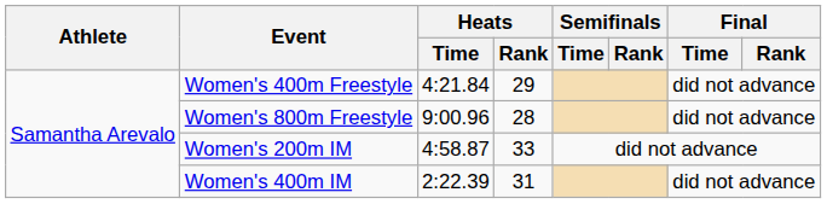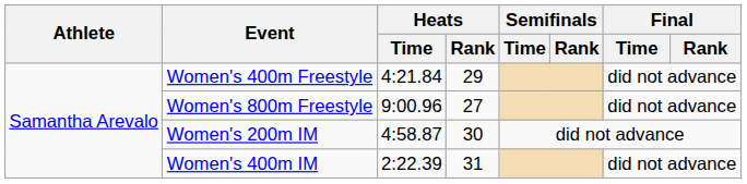 <table class=wikitable style="font-size:90%">
 <tr>
 <th rowspan="2">Athlete</th>
 <th rowspan="2">Event</th>
 <th colspan="2">Heats</th>
 <th colspan="2">Semifinals</th>
 <th colspan="2">Final</th>
 </tr>
 <tr>
 <th>Time</th>
 <th>Rank</th>
 <th>Time</th>
 <th>Rank</th>
 <th>Time</th>
 <th>Rank</th>
 </tr>
 <tr>
 <td rowspan="4"><a href='#'>Samantha Arevalo</a></td>
 <td><a href='#'>Women's 400m Freestyle</a></td>
 <td align=center>4:21.84</td>
 <td align=center>29</td>
 <td colspan= 2 bgcolor="wheat"></td>
 <td align=center colspan=2>did not advance</td>
 </tr>
 <tr>
 <td><a href='#'>Women's 800m Freestyle</a></td>
 <td align=center>9:00.96</td>
-<td align=center>28</td>
+<td align=center>27</td>
 <td colspan= 2 bgcolor="wheat"></td>
 <td align=center colspan=4>did not advance</td>
 </tr>
 <tr>
 <td><a href='#'>Women's 200m IM</a></td>
 <td align=center>4:58.87</td>
-<td align=center>33</td>
+<td align=center>30</td>
 <td align=center colspan=4>did not advance</td>
 </tr>
 <tr>
 <td><a href='#'>Women's 400m IM</a></td>
 <td align=center>2:22.39</td>
 <td align=center>31</td>
 <td colspan= 2 bgcolor="wheat"></td>
 <td align=center colspan=2>did not advance</td>
 </tr>
 </table>
